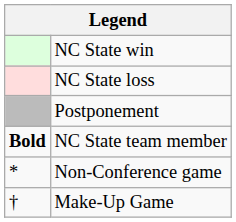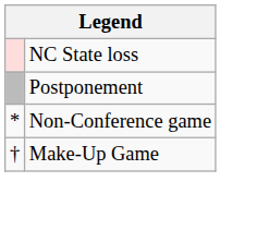 <table class="wikitable" style="font-size:90%">
 <tr>
 <th colspan="2">Legend</th>
-</tr>
-<tr>
-<td bgcolor="#ddffdd"> </td>
-<td>NC State win</td>
 </tr>
 <tr>
 <td bgcolor="#ffdddd"> </td>
 <td>NC State loss</td>
 </tr>
 <tr>
 <td bgcolor="#bbbbbb"> </td>
 <td>Postponement</td>
 </tr>
 <tr>
-<td><strong>Bold</strong></td>
-<td>NC State team member</td>
-</tr>
-<tr>
 <td>*</td>
 <td>Non-Conference game</td>
 </tr>
 <tr>
 <td>†</td>
 <td>Make-Up Game</td>
 </tr>
 </table>
